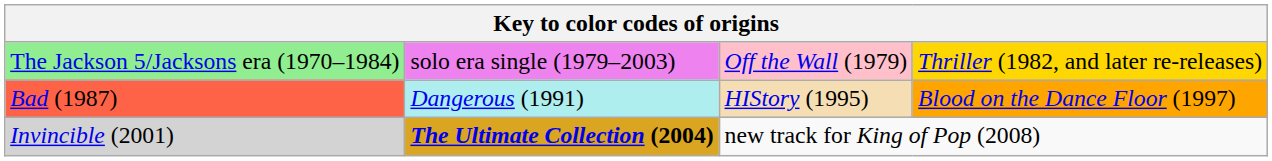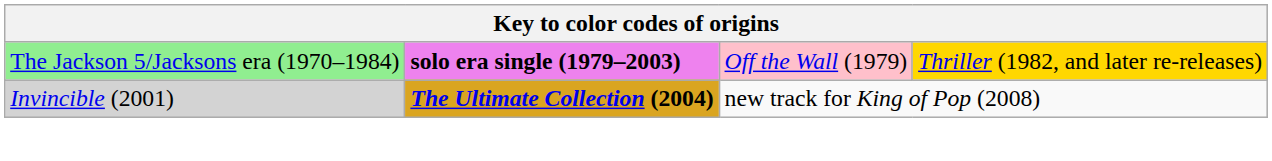 <table class="wikitable">
 <tr>
 <th colspan=4>Key to color codes of origins</th>
 </tr>
 <tr>
 <td style="background:lightgreen"><a href='#'>The Jackson 5/Jacksons</a> era (1970–1984)</td>
-<td style="background:violet">solo era single (1979–2003)</td>
+<td style="background:violet"><strong>solo era single (1979–2003)</strong></td>
 <td style="background:pink"><em><a href='#'>Off the Wall</a></em> (1979)</td>
 <td style="background:gold"><em><a href='#'>Thriller</a></em> (1982, and later re-releases)</td>
-</tr>
-<tr>
-<td style="background:tomato"><em><a href='#'>Bad</a></em> (1987)</td>
-<td style="background:paleturquoise"><em><a href='#'>Dangerous</a></em> (1991)</td>
-<td style="background:wheat"><em><a href='#'>HIStory</a></em> (1995)</td>
-<td style="background:orange"><em><a href='#'>Blood on the Dance Floor</a></em> (1997)</td>
 </tr>
 <tr>
 <td style="background:lightgray"><em><a href='#'>Invincible</a></em> (2001)</td>
 <td style="background:goldenrod"><strong><em><a href='#'>The Ultimate Collection</a></em> (2004)</strong></td>
 <td colspan=2>new track for <em>King of Pop</em> (2008)</td>
 </tr>
 </table>
